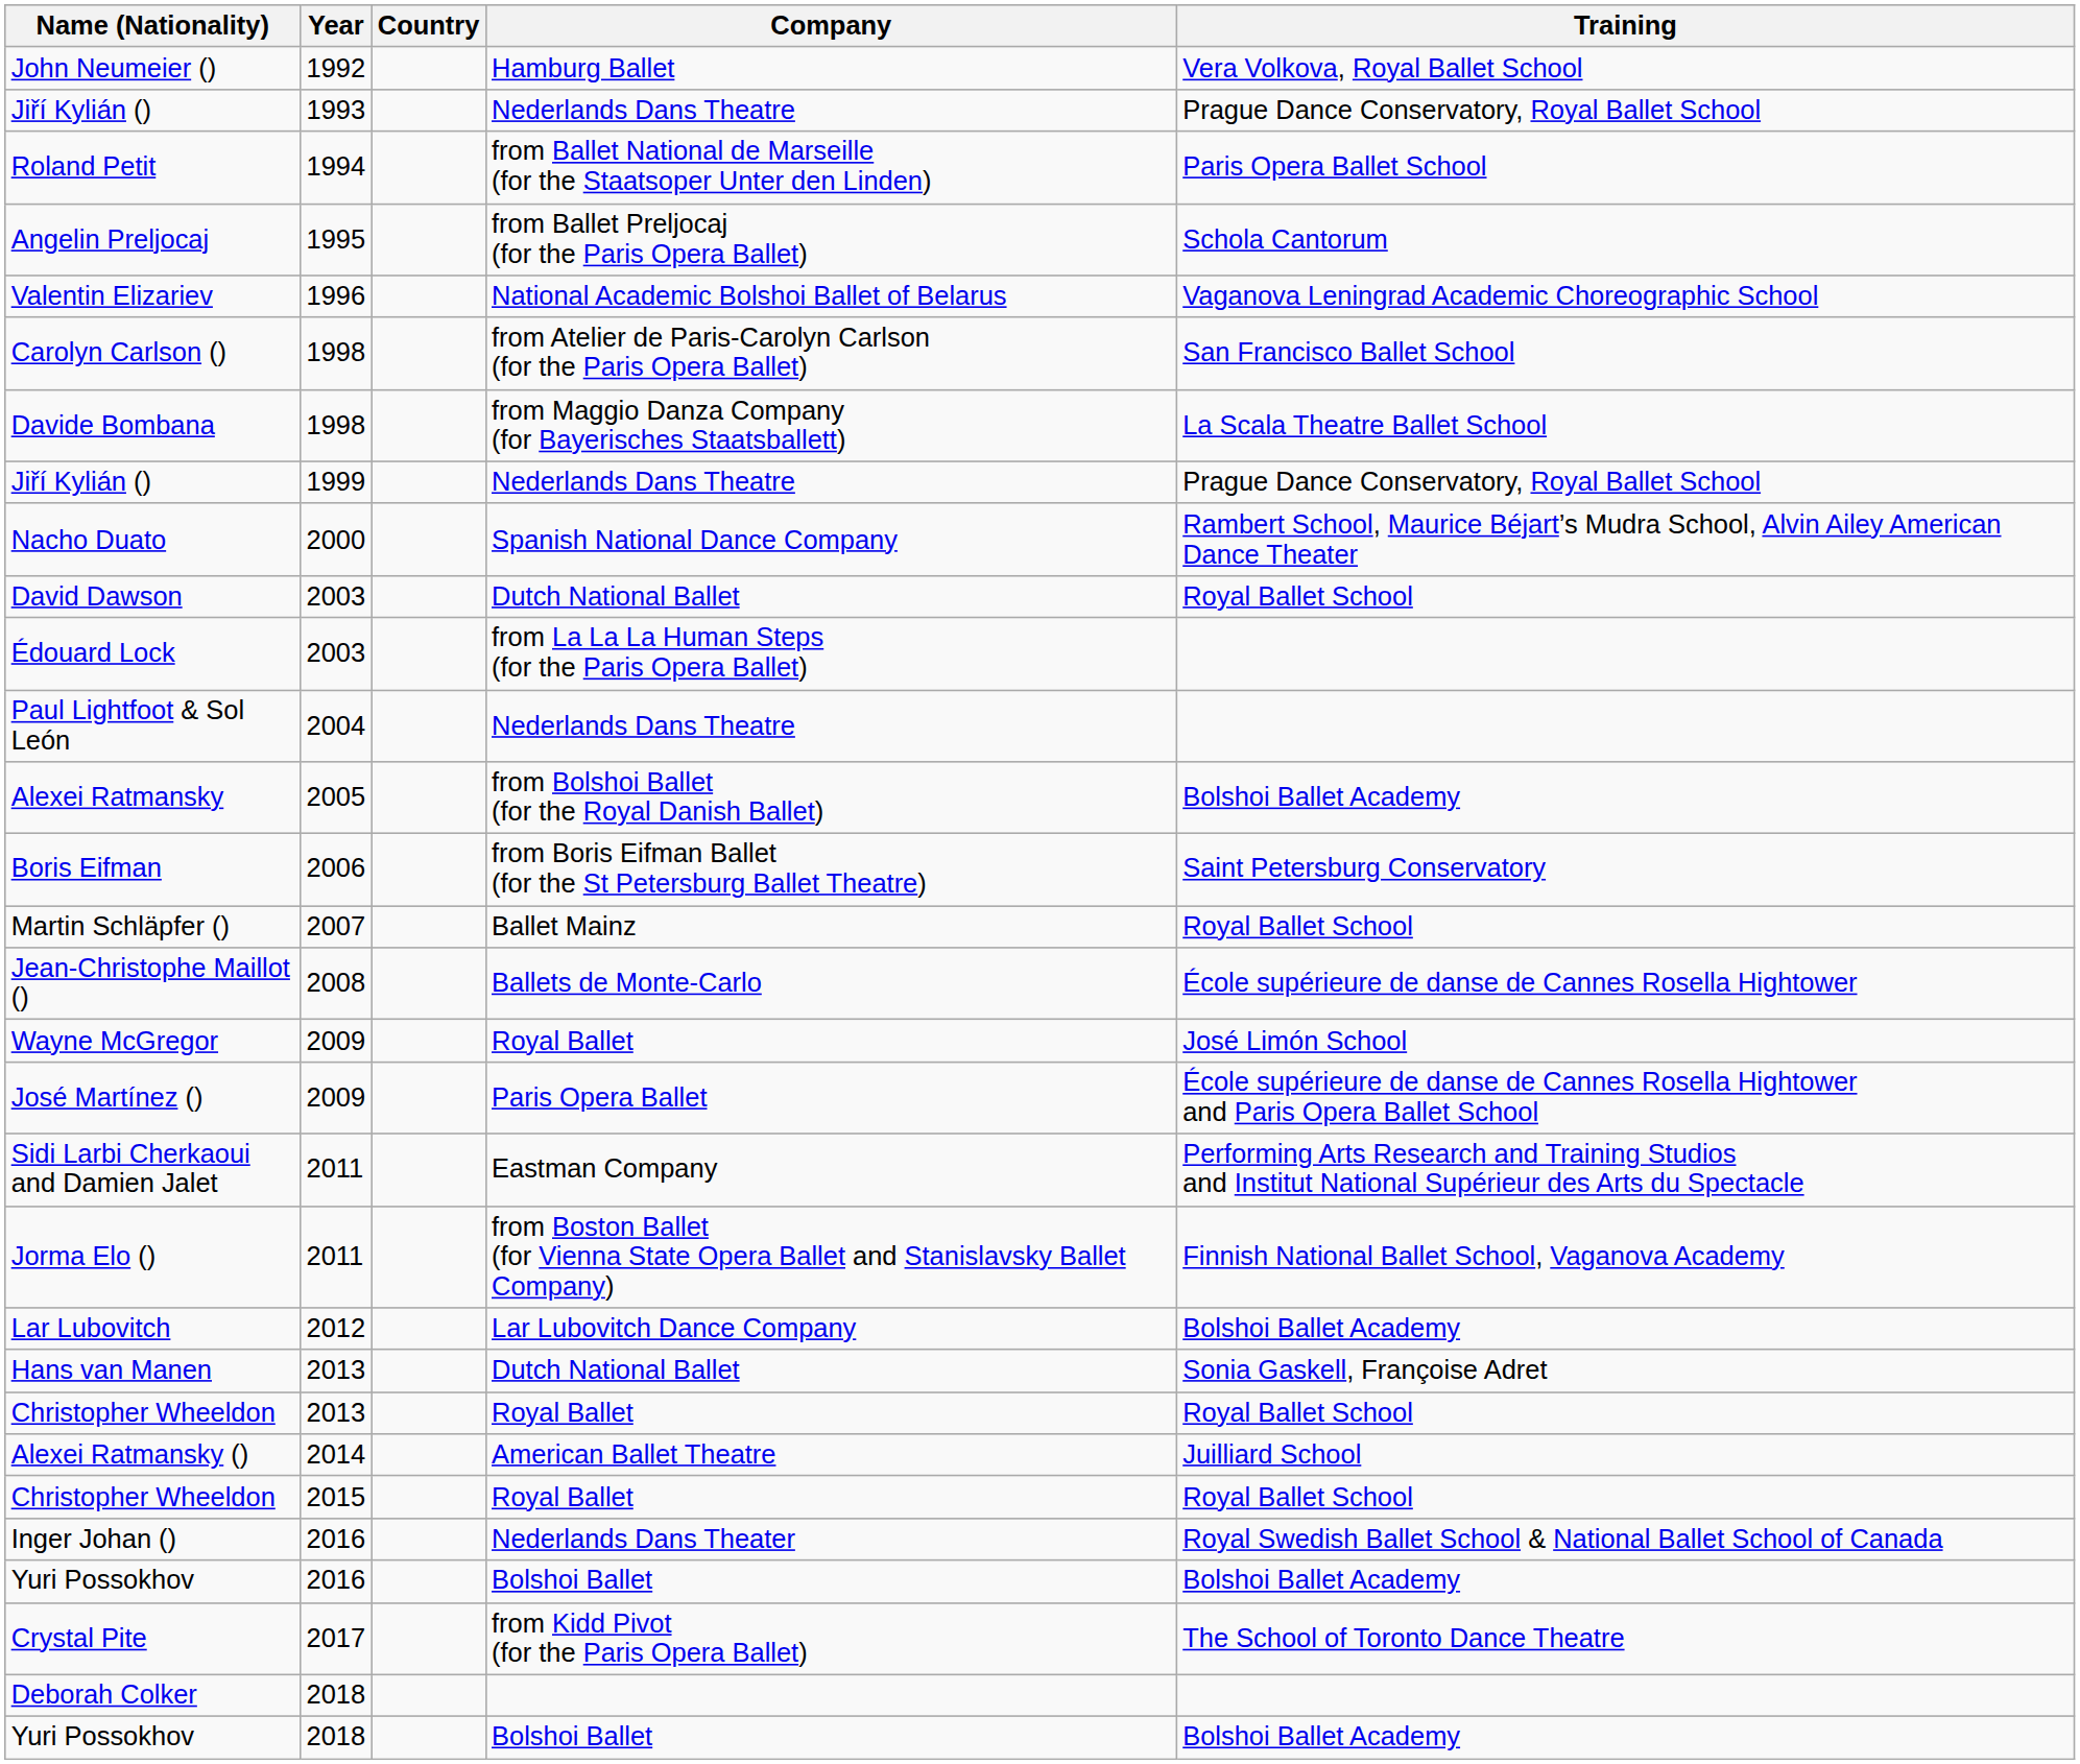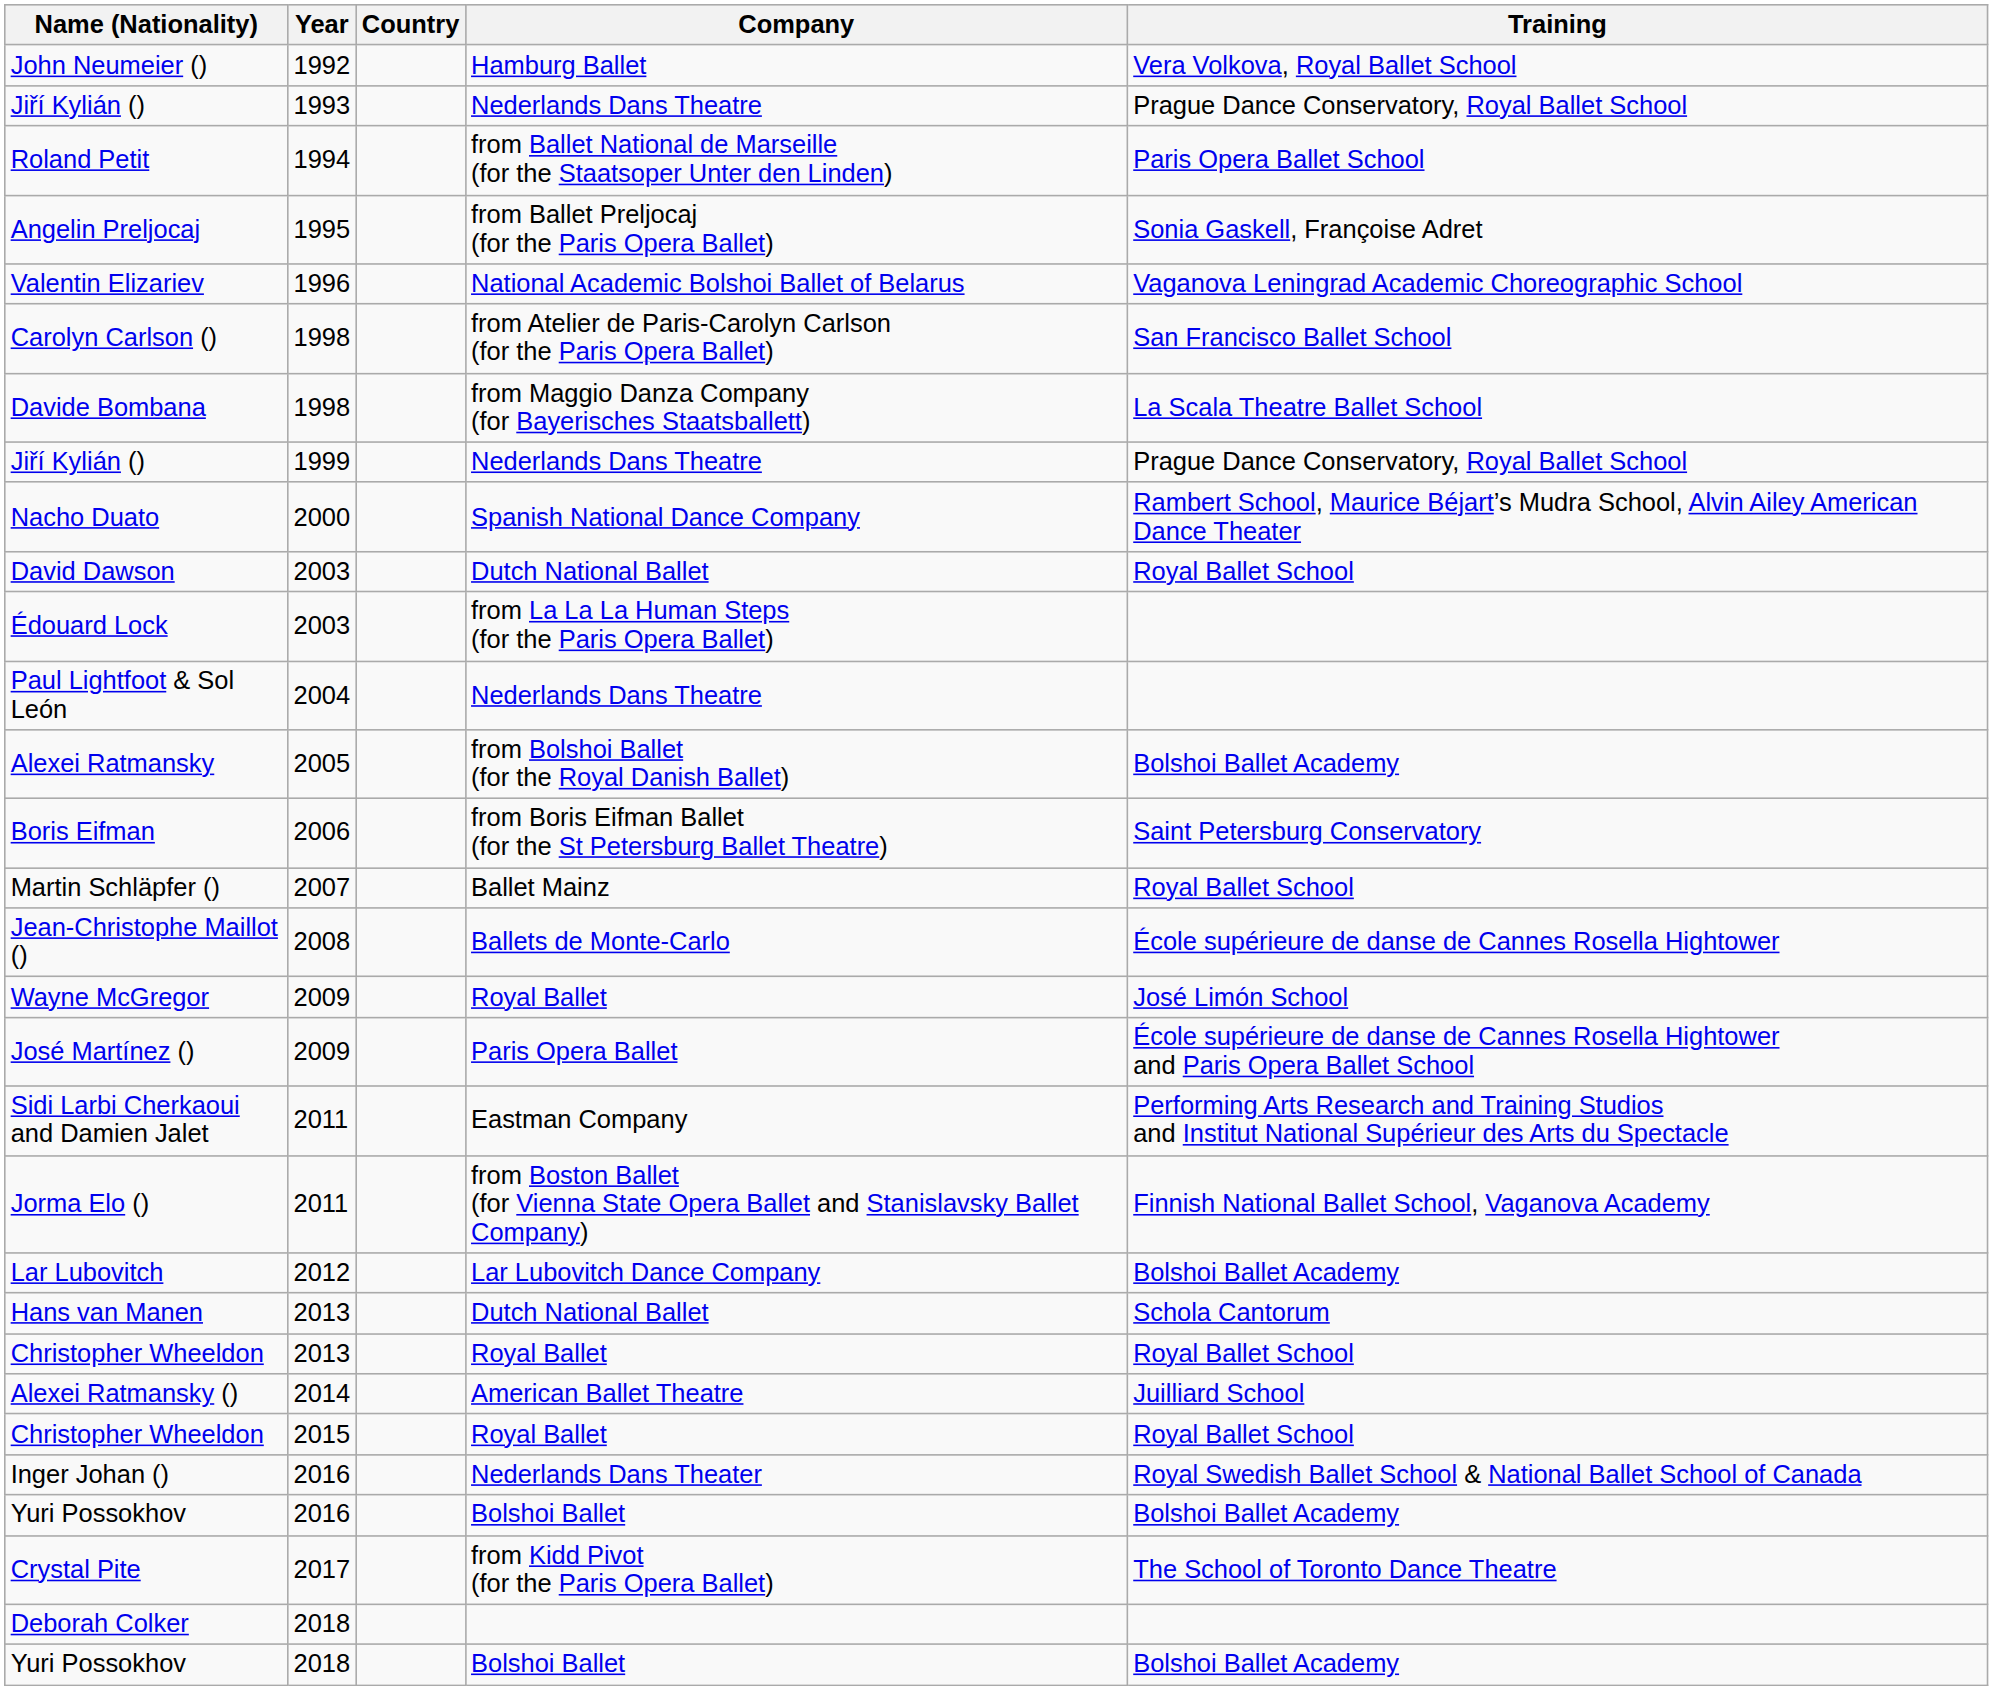 <table class="wikitable">
 <tr>
 <th>Name (Nationality)</th>
 <th>Year</th>
 <th>Country</th>
 <th>Company</th>
 <th>Training</th>
 </tr>
 <tr>
 <td><a href='#'>John Neumeier</a> ()</td>
 <td>1992</td>
 <td></td>
 <td><a href='#'>Hamburg Ballet</a></td>
 <td><a href='#'>Vera Volkova</a>, <a href='#'>Royal Ballet School</a></td>
 </tr>
 <tr>
 <td><a href='#'>Jiří Kylián</a> ()</td>
 <td>1993</td>
 <td></td>
 <td><a href='#'>Nederlands Dans Theatre</a></td>
 <td>Prague Dance Conservatory, <a href='#'>Royal Ballet School</a></td>
 </tr>
 <tr>
 <td><a href='#'>Roland Petit</a></td>
 <td>1994</td>
 <td></td>
 <td>from <a href='#'>Ballet National de Marseille</a> <br> (for the <a href='#'>Staatsoper Unter den Linden</a>)</td>
 <td><a href='#'>Paris Opera Ballet School</a></td>
 </tr>
 <tr>
 <td><a href='#'>Angelin Preljocaj</a></td>
 <td>1995</td>
 <td></td>
 <td>from Ballet Preljocaj <br> (for the <a href='#'>Paris Opera Ballet</a>)</td>
-<td><a href='#'>Schola Cantorum</a></td>
+<td><a href='#'>Sonia Gaskell</a>, Françoise Adret</td>
 </tr>
 <tr>
 <td><a href='#'>Valentin Elizariev</a></td>
 <td>1996</td>
 <td></td>
 <td><a href='#'>National Academic Bolshoi Ballet of Belarus</a></td>
 <td><a href='#'>Vaganova Leningrad Academic Choreographic School</a></td>
 </tr>
 <tr>
 <td><a href='#'>Carolyn Carlson</a> ()</td>
 <td>1998</td>
 <td></td>
 <td>from Atelier de Paris-Carolyn Carlson <br> (for the <a href='#'>Paris Opera Ballet</a>)</td>
 <td><a href='#'>San Francisco Ballet School</a></td>
 </tr>
 <tr>
 <td><a href='#'>Davide Bombana</a></td>
 <td>1998</td>
 <td></td>
 <td>from Maggio Danza Company <br> (for <a href='#'>Bayerisches Staatsballett</a>)</td>
 <td><a href='#'>La Scala Theatre Ballet School</a></td>
 </tr>
 <tr>
 <td><a href='#'>Jiří Kylián</a> ()</td>
 <td>1999</td>
 <td></td>
 <td><a href='#'>Nederlands Dans Theatre</a></td>
 <td>Prague Dance Conservatory, <a href='#'>Royal Ballet School</a></td>
 </tr>
 <tr>
 <td><a href='#'>Nacho Duato</a></td>
 <td>2000</td>
 <td></td>
 <td><a href='#'>Spanish National Dance Company</a></td>
 <td><a href='#'>Rambert School</a>, <a href='#'>Maurice Béjart</a>’s Mudra School, <a href='#'>Alvin Ailey American Dance Theater</a></td>
 </tr>
 <tr>
 <td><a href='#'>David Dawson</a></td>
 <td>2003</td>
 <td></td>
 <td><a href='#'>Dutch National Ballet</a></td>
 <td><a href='#'>Royal Ballet School</a></td>
 </tr>
 <tr>
 <td><a href='#'>Édouard Lock</a></td>
 <td>2003</td>
 <td></td>
 <td>from <a href='#'>La La La Human Steps</a> <br> (for the <a href='#'>Paris Opera Ballet</a>)</td>
 <td></td>
 </tr>
 <tr>
 <td><a href='#'>Paul Lightfoot</a> & Sol León</td>
 <td>2004</td>
 <td></td>
 <td><a href='#'>Nederlands Dans Theatre</a></td>
 <td></td>
 </tr>
 <tr>
 <td><a href='#'>Alexei Ratmansky</a></td>
 <td>2005</td>
 <td></td>
 <td>from <a href='#'>Bolshoi Ballet</a> <br> (for the <a href='#'>Royal Danish Ballet</a>)</td>
 <td><a href='#'>Bolshoi Ballet Academy</a></td>
 </tr>
 <tr>
 <td><a href='#'>Boris Eifman</a></td>
 <td>2006</td>
 <td></td>
 <td>from Boris Eifman Ballet <br> (for the <a href='#'>St Petersburg Ballet Theatre</a>)</td>
 <td><a href='#'>Saint Petersburg Conservatory</a></td>
 </tr>
 <tr>
 <td>Martin Schläpfer ()</td>
 <td>2007</td>
 <td></td>
 <td>Ballet Mainz</td>
 <td><a href='#'>Royal Ballet School</a></td>
 </tr>
 <tr>
 <td><a href='#'>Jean-Christophe Maillot</a> ()</td>
 <td>2008</td>
 <td></td>
 <td><a href='#'>Ballets de Monte-Carlo</a></td>
 <td><a href='#'>École supérieure de danse de Cannes Rosella Hightower</a></td>
 </tr>
 <tr>
 <td><a href='#'>Wayne McGregor</a></td>
 <td>2009</td>
 <td></td>
 <td><a href='#'>Royal Ballet</a></td>
 <td><a href='#'>José Limón School</a></td>
 </tr>
 <tr>
 <td><a href='#'>José Martínez</a> ()</td>
 <td>2009</td>
 <td></td>
 <td><a href='#'>Paris Opera Ballet</a></td>
 <td><a href='#'>École supérieure de danse de Cannes Rosella Hightower</a> <br> and <a href='#'>Paris Opera Ballet School</a></td>
 </tr>
 <tr>
 <td><a href='#'>Sidi Larbi Cherkaoui</a> <br> and Damien Jalet</td>
 <td>2011</td>
 <td></td>
 <td>Eastman Company</td>
 <td><a href='#'>Performing Arts Research and Training Studios</a> <br> and <a href='#'>Institut National Supérieur des Arts du Spectacle</a></td>
 </tr>
 <tr>
 <td><a href='#'>Jorma Elo</a> ()</td>
 <td>2011</td>
 <td></td>
 <td>from <a href='#'>Boston Ballet</a> <br> (for <a href='#'>Vienna State Opera Ballet</a> and <a href='#'>Stanislavsky Ballet Company</a>)</td>
 <td><a href='#'>Finnish National Ballet School</a>, <a href='#'>Vaganova Academy</a></td>
 </tr>
 <tr>
 <td><a href='#'>Lar Lubovitch</a></td>
 <td>2012</td>
 <td></td>
 <td><a href='#'>Lar Lubovitch Dance Company</a></td>
 <td><a href='#'>Bolshoi Ballet Academy</a></td>
 </tr>
 <tr>
 <td><a href='#'>Hans van Manen</a></td>
 <td>2013</td>
 <td></td>
 <td><a href='#'>Dutch National Ballet</a></td>
-<td><a href='#'>Sonia Gaskell</a>, Françoise Adret</td>
+<td><a href='#'>Schola Cantorum</a></td>
 </tr>
 <tr>
 <td><a href='#'>Christopher Wheeldon</a></td>
 <td>2013</td>
 <td></td>
 <td><a href='#'>Royal Ballet</a></td>
 <td><a href='#'>Royal Ballet School</a></td>
 </tr>
 <tr>
 <td><a href='#'>Alexei Ratmansky</a> ()</td>
 <td>2014</td>
 <td></td>
 <td><a href='#'>American Ballet Theatre</a></td>
 <td><a href='#'>Juilliard School</a></td>
 </tr>
 <tr>
 <td><a href='#'>Christopher Wheeldon</a></td>
 <td>2015</td>
 <td></td>
 <td><a href='#'>Royal Ballet</a></td>
 <td><a href='#'>Royal Ballet School</a></td>
 </tr>
 <tr>
 <td>Inger Johan ()</td>
 <td>2016</td>
 <td></td>
 <td><a href='#'>Nederlands Dans Theater</a></td>
 <td><a href='#'>Royal Swedish Ballet School</a> & <a href='#'>National Ballet School of Canada</a></td>
 </tr>
 <tr>
 <td>Yuri Possokhov</td>
 <td>2016</td>
 <td></td>
 <td><a href='#'>Bolshoi Ballet</a></td>
 <td><a href='#'>Bolshoi Ballet Academy</a></td>
 </tr>
 <tr>
 <td><a href='#'>Crystal Pite</a></td>
 <td>2017</td>
 <td></td>
 <td>from <a href='#'>Kidd Pivot</a> <br> (for the <a href='#'>Paris Opera Ballet</a>)</td>
 <td><a href='#'>The School of Toronto Dance Theatre</a></td>
 </tr>
 <tr>
 <td><a href='#'>Deborah Colker</a></td>
 <td>2018</td>
 <td></td>
 <td></td>
 <td></td>
 </tr>
 <tr>
 <td>Yuri Possokhov</td>
 <td>2018</td>
 <td></td>
 <td><a href='#'>Bolshoi Ballet</a></td>
 <td><a href='#'>Bolshoi Ballet Academy</a></td>
 </tr>
 </table>
